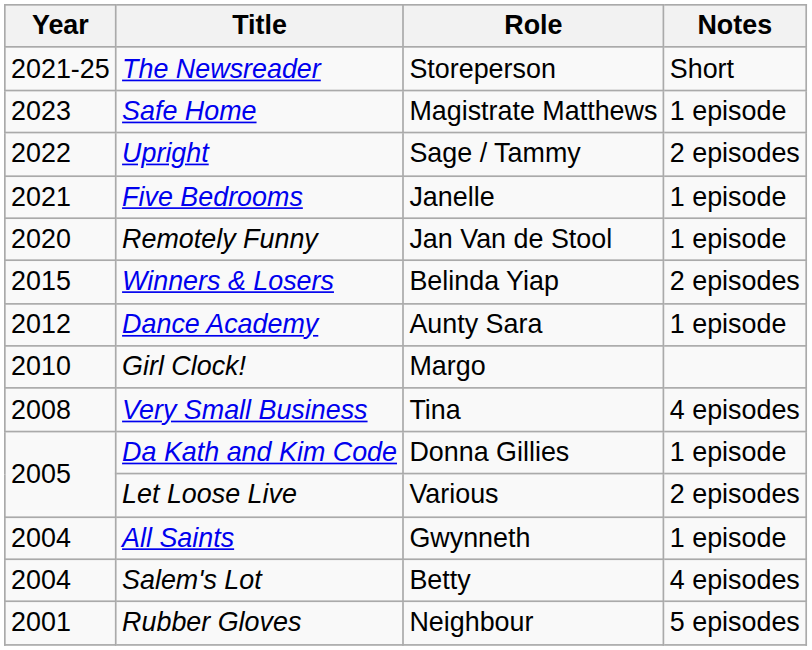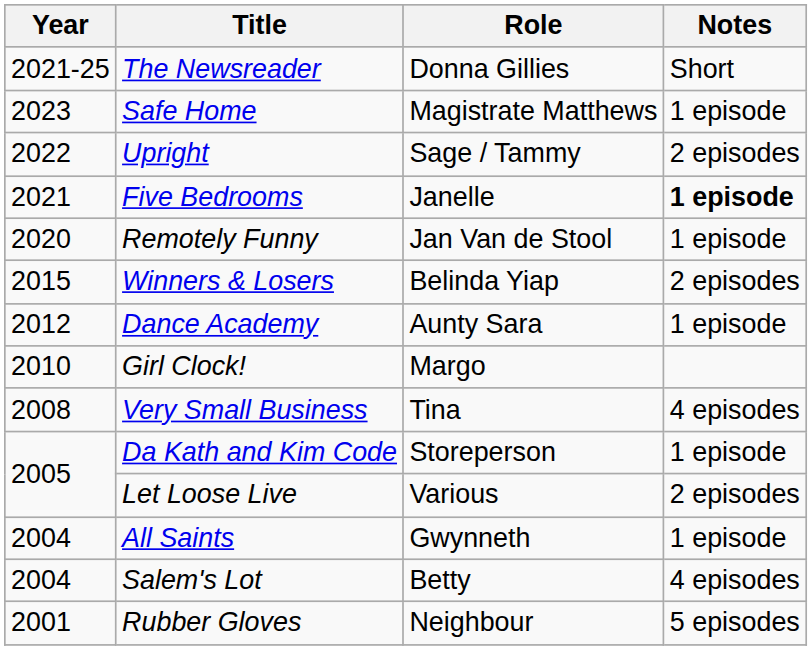 <table class="wikitable sortable">
 <tr>
 <th>Year</th>
 <th>Title</th>
 <th>Role</th>
 <th>Notes</th>
 </tr>
 <tr>
 <td>2021-25</td>
 <td><em><a href='#'>The Newsreader</a></em></td>
-<td>Storeperson</td>
+<td>Donna Gillies</td>
 <td>Short</td>
 </tr>
 <tr>
 <td>2023</td>
 <td><a href='#'><em>Safe Home</em></a></td>
 <td>Magistrate Matthews</td>
 <td>1 episode</td>
 </tr>
 <tr>
 <td>2022</td>
 <td><em><a href='#'>Upright</a></em></td>
 <td>Sage / Tammy</td>
 <td>2 episodes</td>
 </tr>
 <tr>
 <td>2021</td>
 <td><em><a href='#'>Five Bedrooms</a></em></td>
 <td>Janelle</td>
-<td>1 episode</td>
+<td><strong>1 episode</strong></td>
 </tr>
 <tr>
 <td>2020</td>
 <td><em>Remotely Funny</em></td>
 <td>Jan Van de Stool</td>
 <td>1 episode</td>
 </tr>
 <tr>
 <td>2015</td>
 <td><em><a href='#'>Winners & Losers</a></em></td>
 <td>Belinda Yiap</td>
 <td>2 episodes</td>
 </tr>
 <tr>
 <td>2012</td>
 <td><em><a href='#'>Dance Academy</a></em></td>
 <td>Aunty Sara</td>
 <td>1 episode</td>
 </tr>
 <tr>
 <td>2010</td>
 <td><em>Girl Clock!</em></td>
 <td>Margo</td>
 <td></td>
 </tr>
 <tr>
 <td>2008</td>
 <td><em><a href='#'>Very Small Business</a></em></td>
 <td>Tina</td>
 <td>4 episodes</td>
 </tr>
 <tr>
 <td rowspan="2">2005</td>
 <td><em><a href='#'>Da Kath and Kim Code</a></em></td>
-<td>Donna Gillies</td>
+<td>Storeperson</td>
 <td>1 episode</td>
 </tr>
 <tr>
 <td><em>Let Loose Live</em></td>
 <td>Various</td>
 <td>2 episodes</td>
 </tr>
 <tr>
 <td>2004</td>
 <td><a href='#'><em>All Saints</em></a></td>
 <td>Gwynneth</td>
 <td>1 episode</td>
 </tr>
 <tr>
 <td>2004</td>
 <td><em>Salem's Lot</em></td>
 <td>Betty</td>
 <td>4 episodes</td>
 </tr>
 <tr>
 <td>2001</td>
 <td><em>Rubber Gloves</em></td>
 <td>Neighbour</td>
 <td>5 episodes</td>
 </tr>
 </table>
